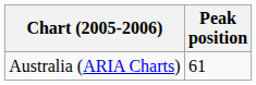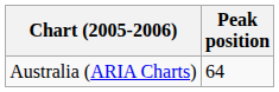 <table class="wikitable sortable">
 <tr>
 <th scope="col">Chart (2005-2006)</th>
 <th scope="col">Peak<br>position</th>
 </tr>
 <tr>
 <td>Australia (<a href='#'>ARIA Charts</a>)</td>
-<td>61</td>
+<td>64</td>
 </tr>
 <tr>
 </tr>
 <tr>
 </tr>
 <tr>
 </tr>
 <tr>
 </tr>
 <tr>
 </tr>
 <tr>
 </tr>
 <tr>
 </tr>
 <tr>
 </tr>
 <tr>
 </tr>
 </table>
